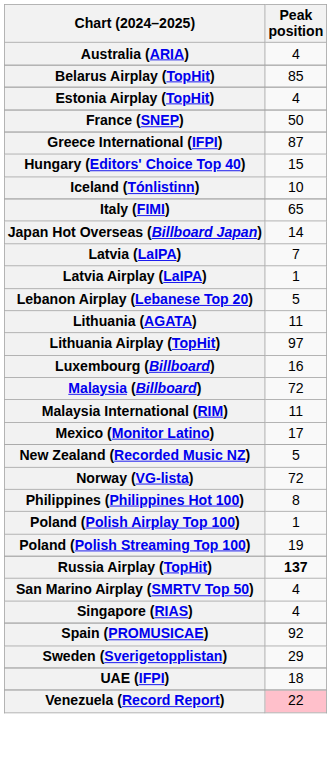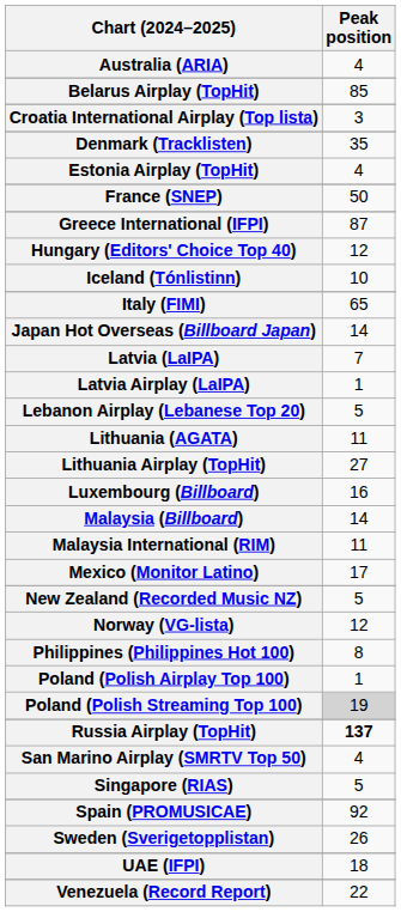 <table class="wikitable sortable plainrowheaders" style="text-align:center">
 <tr>
 <th scope="col">Chart (2024–2025)</th>
 <th scope="col">Peak<br>position</th>
 </tr>
 <tr>
 <th scope="row">Australia (<a href='#'>ARIA</a>)</th>
 <td>4</td>
 </tr>
 <tr>
 </tr>
 <tr>
 <th scope="row">Belarus Airplay (<a href='#'>TopHit</a>)</th>
 <td>85</td>
 </tr>
 <tr>
 </tr>
 <tr>
 </tr>
 <tr>
 </tr>
 <tr>
 </tr>
 <tr>
 </tr>
 <tr>
 </tr>
 <tr>
 </tr>
 <tr>
 </tr>
 <tr>
+<th scope="row">Croatia International Airplay (<a href='#'>Top lista</a>)</th>
+<td>3</td>
+</tr>
+<tr>
+</tr>
+<tr>
+<th scope="row">Denmark (<a href='#'>Tracklisten</a>)</th>
+<td>35</td>
 </tr>
 <tr>
 <th scope="row">Estonia Airplay (<a href='#'>TopHit</a>)</th>
 <td>4</td>
 </tr>
 <tr>
 </tr>
 <tr>
 <th scope="row">France (<a href='#'>SNEP</a>)</th>
 <td>50</td>
 </tr>
 <tr>
 </tr>
 <tr>
 </tr>
 <tr>
 <th scope="row">Greece International (<a href='#'>IFPI</a>)</th>
 <td>87</td>
 </tr>
 <tr>
 <th scope="row">Hungary (<a href='#'>Editors' Choice Top 40</a>)</th>
-<td>15</td>
+<td>12</td>
 </tr>
 <tr>
 <th scope="row">Iceland (<a href='#'>Tónlistinn</a>)</th>
 <td>10</td>
 </tr>
 <tr>
 </tr>
 <tr>
 <th scope="row">Italy (<a href='#'>FIMI</a>)</th>
 <td>65</td>
 </tr>
 <tr>
 <th scope="row">Japan Hot Overseas (<em><a href='#'>Billboard Japan</a></em>)</th>
 <td>14</td>
 </tr>
 <tr>
 <th scope="row">Latvia (<a href='#'>LaIPA</a>)</th>
 <td>7</td>
 </tr>
 <tr>
 <th scope="row">Latvia Airplay (<a href='#'>LaIPA</a>)</th>
 <td>1</td>
 </tr>
 <tr>
 <th scope="row">Lebanon Airplay (<a href='#'>Lebanese Top 20</a>)</th>
 <td>5</td>
 </tr>
 <tr>
 <th scope="row">Lithuania (<a href='#'>AGATA</a>)</th>
 <td>11</td>
 </tr>
 <tr>
 <th scope="row">Lithuania Airplay (<a href='#'>TopHit</a>)</th>
-<td>97</td>
+<td>27</td>
 </tr>
 <tr>
 <th scope="row">Luxembourg (<em><a href='#'>Billboard</a></em>)</th>
 <td>16</td>
 </tr>
 <tr>
 <th scope="row"><a href='#'>Malaysia</a> (<em><a href='#'>Billboard</a></em>)</th>
-<td>72</td>
+<td>14</td>
 </tr>
 <tr>
 <th scope="row">Malaysia International (<a href='#'>RIM</a>)</th>
 <td>11</td>
 </tr>
 <tr>
 <th scope="row">Mexico (<a href='#'>Monitor Latino</a>)</th>
 <td>17</td>
 </tr>
 <tr>
 </tr>
 <tr>
 </tr>
 <tr>
 <th scope="row">New Zealand (<a href='#'>Recorded Music NZ</a>)</th>
 <td>5</td>
 </tr>
 <tr>
 <th scope="row">Norway (<a href='#'>VG-lista</a>)</th>
-<td>72</td>
+<td>12</td>
 </tr>
 <tr>
 <th scope="row">Philippines (<a href='#'>Philippines Hot 100</a>)</th>
 <td>8</td>
 </tr>
 <tr>
 <th scope="row">Poland (<a href='#'>Polish Airplay Top 100</a>)</th>
 <td>1</td>
 </tr>
 <tr>
 <th scope="row">Poland (<a href='#'>Polish Streaming Top 100</a>)</th>
-<td>19</td>
+<td style="background: lightgrey;">19</td>
 </tr>
 <tr>
 </tr>
 <tr>
 </tr>
 <tr>
 </tr>
 <tr>
 <th scope="row">Russia Airplay (<a href='#'>TopHit</a>)</th>
 <td><strong>137</strong></td>
 </tr>
 <tr>
 <th scope="row">San Marino Airplay (<a href='#'>SMRTV Top 50</a>)</th>
 <td>4</td>
 </tr>
 <tr>
 <th scope="row">Singapore (<a href='#'>RIAS</a>)</th>
-<td>4</td>
+<td>5</td>
 </tr>
 <tr>
 </tr>
 <tr>
 </tr>
 <tr>
 <th scope="row">Spain (<a href='#'>PROMUSICAE</a>)</th>
 <td>92</td>
 </tr>
 <tr>
 <th scope="row">Sweden (<a href='#'>Sverigetopplistan</a>)</th>
-<td>29</td>
+<td>26</td>
 </tr>
 <tr>
 </tr>
 <tr>
 <th scope="row">UAE (<a href='#'>IFPI</a>)</th>
 <td>18</td>
 </tr>
 <tr>
 </tr>
 <tr>
 </tr>
 <tr>
 </tr>
 <tr>
 </tr>
 <tr>
 </tr>
 <tr>
 </tr>
 <tr>
 <th scope="row">Venezuela (<a href='#'>Record Report</a>)</th>
-<td style="background: pink;">22</td>
+<td>22</td>
 </tr>
 </table>
